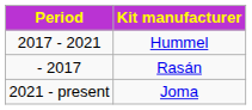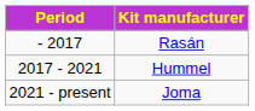 <table class="wikitable" style="font-size: 95%; text-align:center">
 <tr>
 <th scope=col style="color:#FFFF00; background:#BA33D3">Period</th>
 <th scope=col style="color:#FFFF00; background:#BA33D3">Kit manufacturer</th>
 </tr>
 <tr>
+<td>- 2017</td>
+<td> <a href='#'>Rasán</a></td>
+</tr>
+<tr>
 <td>2017 - 2021</td>
 <td> <a href='#'>Hummel</a></td>
-</tr>
-<tr>
-<td>- 2017</td>
-<td> <a href='#'>Rasán</a></td>
 </tr>
 <tr>
 <td>2021 - present</td>
 <td> <a href='#'>Joma</a></td>
 </tr>
 </table>
